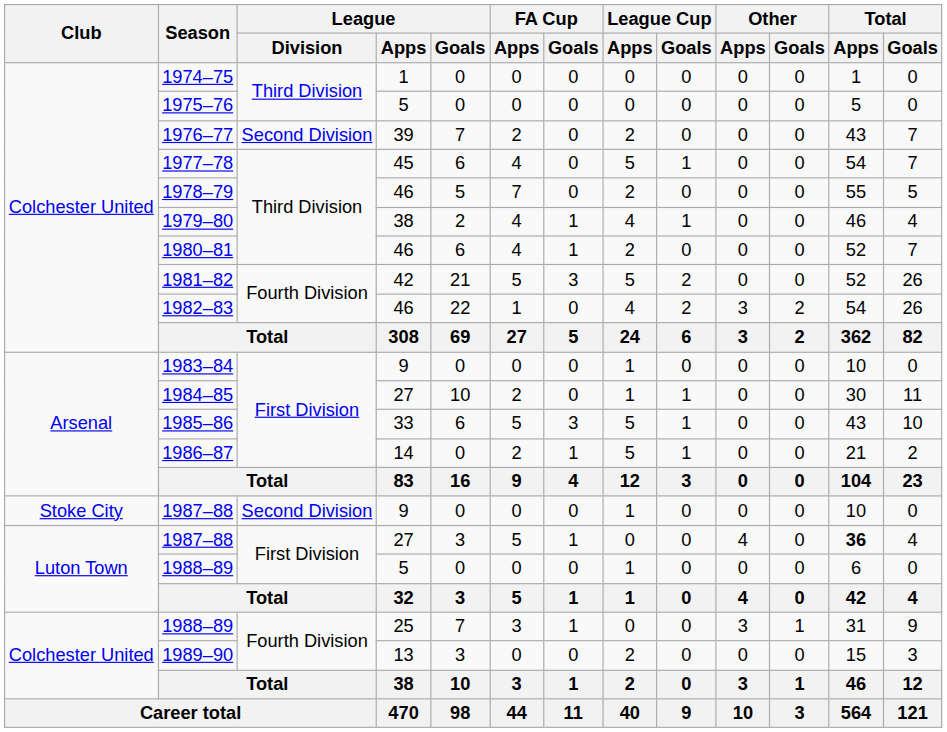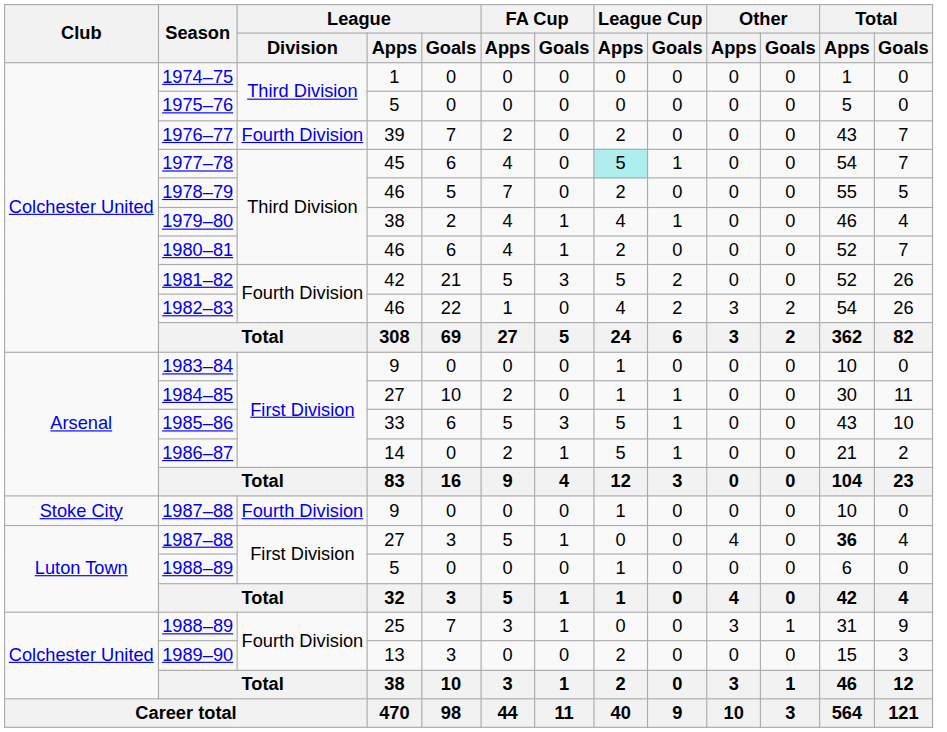 <table class="wikitable" style="text-align:center">
 <tr>
 <th rowspan="2">Club</th>
 <th rowspan="2">Season</th>
 <th colspan="3">League</th>
 <th colspan="2">FA Cup</th>
 <th colspan="2">League Cup</th>
 <th colspan="2">Other</th>
 <th colspan="2">Total</th>
 </tr>
 <tr>
 <th>Division</th>
 <th>Apps</th>
 <th>Goals</th>
 <th>Apps</th>
 <th>Goals</th>
 <th>Apps</th>
 <th>Goals</th>
 <th>Apps</th>
 <th>Goals</th>
 <th>Apps</th>
 <th>Goals</th>
 </tr>
 <tr>
 <td rowspan="10"><a href='#'>Colchester United</a></td>
 <td><a href='#'>1974–75</a></td>
 <td rowspan="2"><a href='#'>Third Division</a></td>
 <td>1</td>
 <td>0</td>
 <td>0</td>
 <td>0</td>
 <td>0</td>
 <td>0</td>
 <td>0</td>
 <td>0</td>
 <td>1</td>
 <td>0</td>
 </tr>
 <tr>
 <td><a href='#'>1975–76</a></td>
 <td>5</td>
 <td>0</td>
 <td>0</td>
 <td>0</td>
 <td>0</td>
 <td>0</td>
 <td>0</td>
 <td>0</td>
 <td>5</td>
 <td>0</td>
 </tr>
 <tr>
 <td><a href='#'>1976–77</a></td>
-<td><a href='#'>Second Division</a></td>
+<td><a href='#'>Fourth Division</a></td>
 <td>39</td>
 <td>7</td>
 <td>2</td>
 <td>0</td>
 <td>2</td>
 <td>0</td>
 <td>0</td>
 <td>0</td>
 <td>43</td>
 <td>7</td>
 </tr>
 <tr>
 <td><a href='#'>1977–78</a></td>
 <td rowspan="4">Third Division</td>
 <td>45</td>
 <td>6</td>
 <td>4</td>
 <td>0</td>
-<td>5</td>
+<td style="background: paleturquoise;">5</td>
 <td>1</td>
 <td>0</td>
 <td>0</td>
 <td>54</td>
 <td>7</td>
 </tr>
 <tr>
 <td><a href='#'>1978–79</a></td>
 <td>46</td>
 <td>5</td>
 <td>7</td>
 <td>0</td>
 <td>2</td>
 <td>0</td>
 <td>0</td>
 <td>0</td>
 <td>55</td>
 <td>5</td>
 </tr>
 <tr>
 <td><a href='#'>1979–80</a></td>
 <td>38</td>
 <td>2</td>
 <td>4</td>
 <td>1</td>
 <td>4</td>
 <td>1</td>
 <td>0</td>
 <td>0</td>
 <td>46</td>
 <td>4</td>
 </tr>
 <tr>
 <td><a href='#'>1980–81</a></td>
 <td>46</td>
 <td>6</td>
 <td>4</td>
 <td>1</td>
 <td>2</td>
 <td>0</td>
 <td>0</td>
 <td>0</td>
 <td>52</td>
 <td>7</td>
 </tr>
 <tr>
 <td><a href='#'>1981–82</a></td>
 <td rowspan="2">Fourth Division</td>
 <td>42</td>
 <td>21</td>
 <td>5</td>
 <td>3</td>
 <td>5</td>
 <td>2</td>
 <td>0</td>
 <td>0</td>
 <td>52</td>
 <td>26</td>
 </tr>
 <tr>
 <td><a href='#'>1982–83</a></td>
 <td>46</td>
 <td>22</td>
 <td>1</td>
 <td>0</td>
 <td>4</td>
 <td>2</td>
 <td>3</td>
 <td>2</td>
 <td>54</td>
 <td>26</td>
 </tr>
 <tr>
 <th colspan="2">Total</th>
 <th>308</th>
 <th>69</th>
 <th>27</th>
 <th>5</th>
 <th>24</th>
 <th>6</th>
 <th>3</th>
 <th>2</th>
 <th>362</th>
 <th>82</th>
 </tr>
 <tr>
 <td rowspan="5"><a href='#'>Arsenal</a></td>
 <td><a href='#'>1983–84</a></td>
 <td rowspan="4"><a href='#'>First Division</a></td>
 <td>9</td>
 <td>0</td>
 <td>0</td>
 <td>0</td>
 <td>1</td>
 <td>0</td>
 <td>0</td>
 <td>0</td>
 <td>10</td>
 <td>0</td>
 </tr>
 <tr>
 <td><a href='#'>1984–85</a></td>
 <td>27</td>
 <td>10</td>
 <td>2</td>
 <td>0</td>
 <td>1</td>
 <td>1</td>
 <td>0</td>
 <td>0</td>
 <td>30</td>
 <td>11</td>
 </tr>
 <tr>
 <td><a href='#'>1985–86</a></td>
 <td>33</td>
 <td>6</td>
 <td>5</td>
 <td>3</td>
 <td>5</td>
 <td>1</td>
 <td>0</td>
 <td>0</td>
 <td>43</td>
 <td>10</td>
 </tr>
 <tr>
 <td><a href='#'>1986–87</a></td>
 <td>14</td>
 <td>0</td>
 <td>2</td>
 <td>1</td>
 <td>5</td>
 <td>1</td>
 <td>0</td>
 <td>0</td>
 <td>21</td>
 <td>2</td>
 </tr>
 <tr>
 <th colspan="2">Total</th>
 <th>83</th>
 <th>16</th>
 <th>9</th>
 <th>4</th>
 <th>12</th>
 <th>3</th>
 <th>0</th>
 <th>0</th>
 <th>104</th>
 <th>23</th>
 </tr>
 <tr>
 <td><a href='#'>Stoke City</a></td>
 <td><a href='#'>1987–88</a></td>
-<td><a href='#'>Second Division</a></td>
+<td><a href='#'>Fourth Division</a></td>
 <td>9</td>
 <td>0</td>
 <td>0</td>
 <td>0</td>
 <td>1</td>
 <td>0</td>
 <td>0</td>
 <td>0</td>
 <td>10</td>
 <td>0</td>
 </tr>
 <tr>
 <td rowspan="3"><a href='#'>Luton Town</a></td>
 <td><a href='#'>1987–88</a></td>
 <td rowspan="2">First Division</td>
 <td>27</td>
 <td>3</td>
 <td>5</td>
 <td>1</td>
 <td>0</td>
 <td>0</td>
 <td>4</td>
 <td>0</td>
 <td><strong>36</strong></td>
 <td>4</td>
 </tr>
 <tr>
 <td><a href='#'>1988–89</a></td>
 <td>5</td>
 <td>0</td>
 <td>0</td>
 <td>0</td>
 <td>1</td>
 <td>0</td>
 <td>0</td>
 <td>0</td>
 <td>6</td>
 <td>0</td>
 </tr>
 <tr>
 <th colspan="2">Total</th>
 <th>32</th>
 <th>3</th>
 <th>5</th>
 <th>1</th>
 <th>1</th>
 <th>0</th>
 <th>4</th>
 <th>0</th>
 <th>42</th>
 <th>4</th>
 </tr>
 <tr>
 <td rowspan="3"><a href='#'>Colchester United</a></td>
 <td><a href='#'>1988–89</a></td>
 <td rowspan="2">Fourth Division</td>
 <td>25</td>
 <td>7</td>
 <td>3</td>
 <td>1</td>
 <td>0</td>
 <td>0</td>
 <td>3</td>
 <td>1</td>
 <td>31</td>
 <td>9</td>
 </tr>
 <tr>
 <td><a href='#'>1989–90</a></td>
 <td>13</td>
 <td>3</td>
 <td>0</td>
 <td>0</td>
 <td>2</td>
 <td>0</td>
 <td>0</td>
 <td>0</td>
 <td>15</td>
 <td>3</td>
 </tr>
 <tr>
 <th colspan="2">Total</th>
 <th>38</th>
 <th>10</th>
 <th>3</th>
 <th>1</th>
 <th>2</th>
 <th>0</th>
 <th>3</th>
 <th>1</th>
 <th>46</th>
 <th>12</th>
 </tr>
 <tr>
 <th colspan="3">Career total</th>
 <th>470</th>
 <th>98</th>
 <th>44</th>
 <th>11</th>
 <th>40</th>
 <th>9</th>
 <th>10</th>
 <th>3</th>
 <th>564</th>
 <th>121</th>
 </tr>
 </table>
